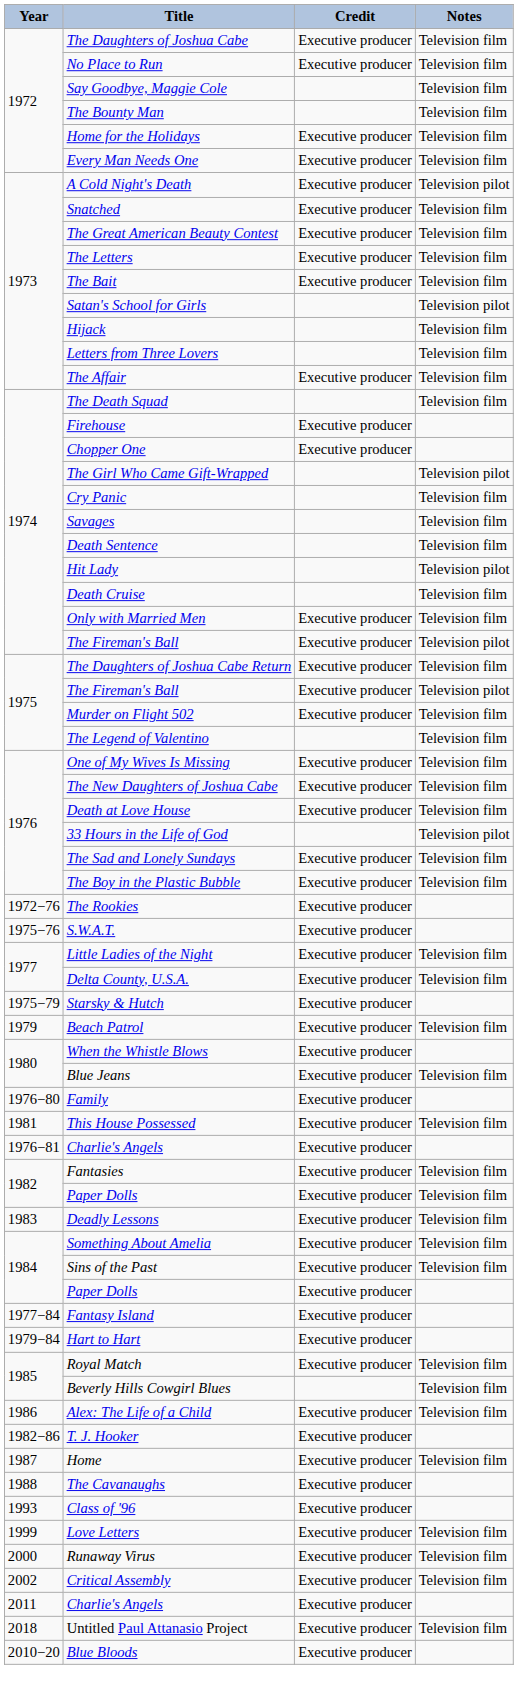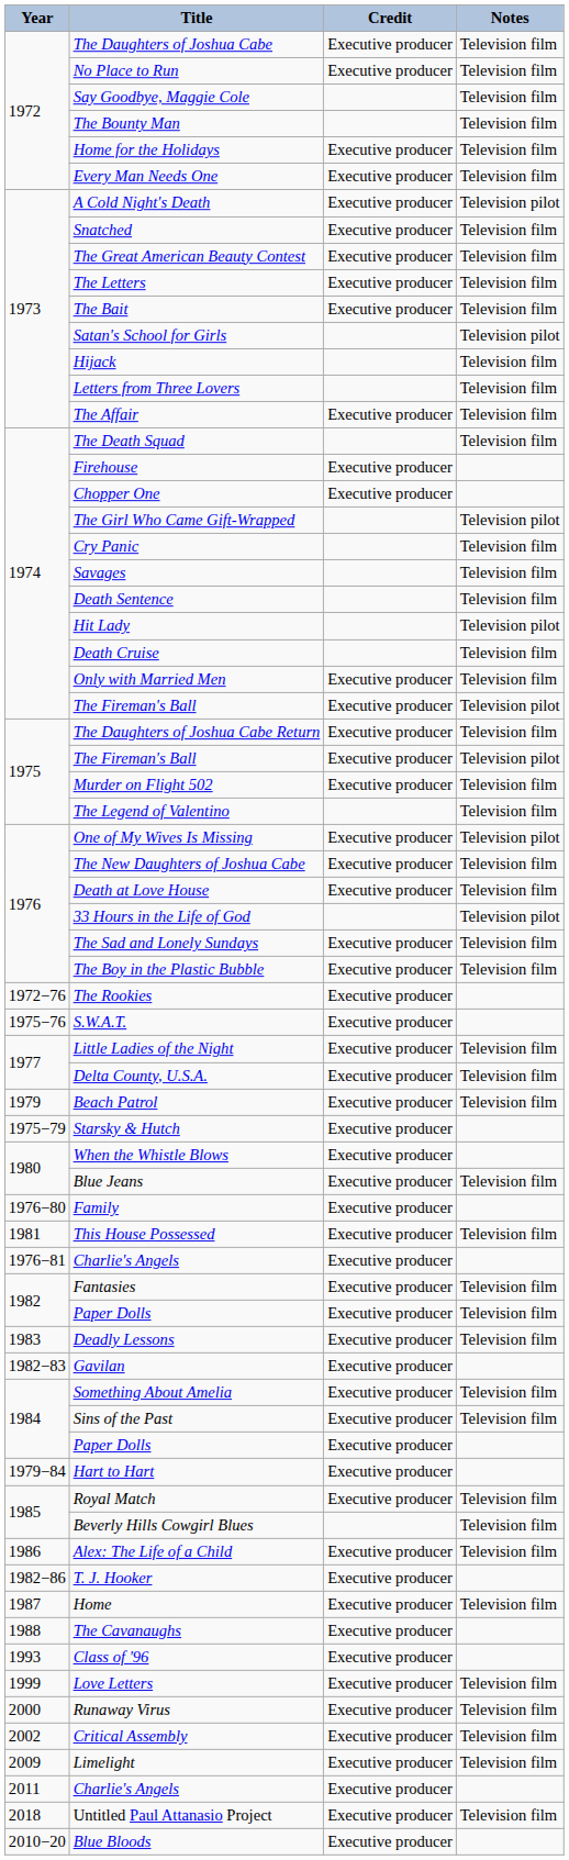 <table class="wikitable" style="font-size:95%;">
 <tr>
 <th style="background:#B0C4DE;">Year</th>
 <th style="background:#B0C4DE;">Title</th>
 <th style="background:#B0C4DE;">Credit</th>
 <th style="background:#B0C4DE;">Notes</th>
 </tr>
 <tr>
 <td rowspan=6>1972</td>
 <td><em><a href='#'>The Daughters of Joshua Cabe</a></em></td>
 <td>Executive producer</td>
 <td>Television film</td>
 </tr>
 <tr>
 <td><em><a href='#'>No Place to Run</a></em></td>
 <td>Executive producer</td>
 <td>Television film</td>
 </tr>
 <tr>
 <td><em><a href='#'>Say Goodbye, Maggie Cole</a></em></td>
 <td></td>
 <td>Television film</td>
 </tr>
 <tr>
 <td><em><a href='#'>The Bounty Man</a></em></td>
 <td></td>
 <td>Television film</td>
 </tr>
 <tr>
 <td><em><a href='#'>Home for the Holidays</a></em></td>
 <td>Executive producer</td>
 <td>Television film</td>
 </tr>
 <tr>
 <td><em><a href='#'>Every Man Needs One</a></em></td>
 <td>Executive producer</td>
 <td>Television film</td>
 </tr>
 <tr>
 <td rowspan=9>1973</td>
 <td><em><a href='#'>A Cold Night's Death</a></em></td>
 <td>Executive producer</td>
 <td>Television pilot</td>
 </tr>
 <tr>
 <td><em><a href='#'>Snatched</a></em></td>
 <td>Executive producer</td>
 <td>Television film</td>
 </tr>
 <tr>
 <td><em><a href='#'>The Great American Beauty Contest</a></em></td>
 <td>Executive producer</td>
 <td>Television film</td>
 </tr>
 <tr>
 <td><em><a href='#'>The Letters</a></em></td>
 <td>Executive producer</td>
 <td>Television film</td>
 </tr>
 <tr>
 <td><em><a href='#'>The Bait</a></em></td>
 <td>Executive producer</td>
 <td>Television film</td>
 </tr>
 <tr>
 <td><em><a href='#'>Satan's School for Girls</a></em></td>
 <td></td>
 <td>Television pilot</td>
 </tr>
 <tr>
 <td><em><a href='#'>Hijack</a></em></td>
 <td></td>
 <td>Television film</td>
 </tr>
 <tr>
 <td><em><a href='#'>Letters from Three Lovers</a></em></td>
 <td></td>
 <td>Television film</td>
 </tr>
 <tr>
 <td><em><a href='#'>The Affair</a></em></td>
 <td>Executive producer</td>
 <td>Television film</td>
 </tr>
 <tr>
 <td rowspan=11>1974</td>
 <td><em><a href='#'>The Death Squad</a></em></td>
 <td></td>
 <td>Television film</td>
 </tr>
 <tr>
 <td><em><a href='#'>Firehouse</a></em></td>
 <td>Executive producer</td>
 <td></td>
 </tr>
 <tr>
 <td><em><a href='#'>Chopper One</a></em></td>
 <td>Executive producer</td>
 <td></td>
 </tr>
 <tr>
 <td><em><a href='#'>The Girl Who Came Gift-Wrapped</a></em></td>
 <td></td>
 <td>Television pilot</td>
 </tr>
 <tr>
 <td><em><a href='#'>Cry Panic</a></em></td>
 <td></td>
 <td>Television film</td>
 </tr>
 <tr>
 <td><em><a href='#'>Savages</a></em></td>
 <td></td>
 <td>Television film</td>
 </tr>
 <tr>
 <td><em><a href='#'>Death Sentence</a></em></td>
 <td></td>
 <td>Television film</td>
 </tr>
 <tr>
 <td><em><a href='#'>Hit Lady</a></em></td>
 <td></td>
 <td>Television pilot</td>
 </tr>
 <tr>
 <td><em><a href='#'>Death Cruise</a></em></td>
 <td></td>
 <td>Television film</td>
 </tr>
 <tr>
 <td><em><a href='#'>Only with Married Men</a></em></td>
 <td>Executive producer</td>
 <td>Television film</td>
 </tr>
 <tr>
 <td><em><a href='#'>The Fireman's Ball</a></em></td>
 <td>Executive producer</td>
 <td>Television pilot</td>
 </tr>
 <tr>
 <td rowspan=4>1975</td>
 <td><em><a href='#'>The Daughters of Joshua Cabe Return</a></em></td>
 <td>Executive producer</td>
 <td>Television film</td>
 </tr>
 <tr>
 <td><em><a href='#'>The Fireman's Ball</a></em></td>
 <td>Executive producer</td>
 <td>Television pilot</td>
 </tr>
 <tr>
 <td><em><a href='#'>Murder on Flight 502</a></em></td>
 <td>Executive producer</td>
 <td>Television film</td>
 </tr>
 <tr>
 <td><em><a href='#'>The Legend of Valentino</a></em></td>
 <td></td>
 <td>Television film</td>
 </tr>
 <tr>
 <td rowspan=6>1976</td>
 <td><em><a href='#'>One of My Wives Is Missing</a></em></td>
 <td>Executive producer</td>
-<td>Television film</td>
+<td>Television pilot</td>
 </tr>
 <tr>
 <td><em><a href='#'>The New Daughters of Joshua Cabe</a></em></td>
 <td>Executive producer</td>
 <td>Television film</td>
 </tr>
 <tr>
 <td><em><a href='#'>Death at Love House</a></em></td>
 <td>Executive producer</td>
 <td>Television film</td>
 </tr>
 <tr>
 <td><em><a href='#'>33 Hours in the Life of God</a></em></td>
 <td></td>
 <td>Television pilot</td>
 </tr>
 <tr>
 <td><em><a href='#'>The Sad and Lonely Sundays</a></em></td>
 <td>Executive producer</td>
 <td>Television film</td>
 </tr>
 <tr>
 <td><em><a href='#'>The Boy in the Plastic Bubble</a></em></td>
 <td>Executive producer</td>
 <td>Television film</td>
 </tr>
 <tr>
 <td>1972−76</td>
 <td><em><a href='#'>The Rookies</a></em></td>
 <td>Executive producer</td>
 <td></td>
 </tr>
 <tr>
 <td>1975−76</td>
 <td><em><a href='#'>S.W.A.T.</a></em></td>
 <td>Executive producer</td>
 <td></td>
 </tr>
 <tr>
 <td rowspan=2>1977</td>
 <td><em><a href='#'>Little Ladies of the Night</a></em></td>
 <td>Executive producer</td>
 <td>Television film</td>
 </tr>
 <tr>
 <td><em><a href='#'>Delta County, U.S.A.</a></em></td>
 <td>Executive producer</td>
 <td>Television film</td>
 </tr>
 <tr>
+<td>1979</td>
+<td><em><a href='#'>Beach Patrol</a></em></td>
+<td>Executive producer</td>
+<td>Television film</td>
+</tr>
+<tr>
 <td>1975−79</td>
 <td><em><a href='#'>Starsky & Hutch</a></em></td>
 <td>Executive producer</td>
 <td></td>
-</tr>
-<tr>
-<td>1979</td>
-<td><em><a href='#'>Beach Patrol</a></em></td>
-<td>Executive producer</td>
-<td>Television film</td>
 </tr>
 <tr>
 <td rowspan=2>1980</td>
 <td><em><a href='#'>When the Whistle Blows</a></em></td>
 <td>Executive producer</td>
 <td></td>
 </tr>
 <tr>
 <td><em>Blue Jeans</em></td>
 <td>Executive producer</td>
 <td>Television film</td>
 </tr>
 <tr>
 <td>1976−80</td>
 <td><em><a href='#'>Family</a></em></td>
 <td>Executive producer</td>
 <td></td>
 </tr>
 <tr>
 <td>1981</td>
 <td><em><a href='#'>This House Possessed</a></em></td>
 <td>Executive producer</td>
 <td>Television film</td>
 </tr>
 <tr>
 <td>1976−81</td>
 <td><em><a href='#'>Charlie's Angels</a></em></td>
 <td>Executive producer</td>
 <td></td>
 </tr>
 <tr>
 <td rowspan=2>1982</td>
 <td><em>Fantasies</em></td>
 <td>Executive producer</td>
 <td>Television film</td>
 </tr>
 <tr>
 <td><em><a href='#'>Paper Dolls</a></em></td>
 <td>Executive producer</td>
 <td>Television film</td>
 </tr>
 <tr>
 <td>1983</td>
 <td><em><a href='#'>Deadly Lessons</a></em></td>
 <td>Executive producer</td>
 <td>Television film</td>
 </tr>
 <tr>
+<td>1982−83</td>
+<td><em><a href='#'>Gavilan</a></em></td>
+<td>Executive producer</td>
+<td></td>
+</tr>
+<tr>
 <td rowspan=3>1984</td>
 <td><em><a href='#'>Something About Amelia</a></em></td>
 <td>Executive producer</td>
 <td>Television film</td>
 </tr>
 <tr>
 <td><em>Sins of the Past</em></td>
 <td>Executive producer</td>
 <td>Television film</td>
 </tr>
 <tr>
 <td><em><a href='#'>Paper Dolls</a></em></td>
-<td>Executive producer</td>
-<td></td>
-</tr>
-<tr>
-<td>1977−84</td>
-<td><em><a href='#'>Fantasy Island</a></em></td>
 <td>Executive producer</td>
 <td></td>
 </tr>
 <tr>
 <td>1979−84</td>
 <td><em><a href='#'>Hart to Hart</a></em></td>
 <td>Executive producer</td>
 <td></td>
 </tr>
 <tr>
 <td rowspan=2>1985</td>
 <td><em>Royal Match</em></td>
 <td>Executive producer</td>
 <td>Television film</td>
 </tr>
 <tr>
 <td><em>Beverly Hills Cowgirl Blues</em></td>
 <td></td>
 <td>Television film</td>
 </tr>
 <tr>
 <td>1986</td>
 <td><em><a href='#'>Alex: The Life of a Child</a></em></td>
 <td>Executive producer</td>
 <td>Television film</td>
 </tr>
 <tr>
 <td>1982−86</td>
 <td><em><a href='#'>T. J. Hooker</a></em></td>
 <td>Executive producer</td>
 <td></td>
 </tr>
 <tr>
 <td>1987</td>
 <td><em>Home</em></td>
 <td>Executive producer</td>
 <td>Television film</td>
 </tr>
 <tr>
 <td>1988</td>
 <td><em><a href='#'>The Cavanaughs</a></em></td>
 <td>Executive producer</td>
 <td></td>
 </tr>
 <tr>
 <td>1993</td>
 <td><em><a href='#'>Class of '96</a></em></td>
 <td>Executive producer</td>
 <td></td>
 </tr>
 <tr>
 <td>1999</td>
 <td><em><a href='#'>Love Letters</a></em></td>
 <td>Executive producer</td>
 <td>Television film</td>
 </tr>
 <tr>
 <td>2000</td>
 <td><em>Runaway Virus</em></td>
 <td>Executive producer</td>
 <td>Television film</td>
 </tr>
 <tr>
 <td>2002</td>
 <td><em><a href='#'>Critical Assembly</a></em></td>
 <td>Executive producer</td>
 <td>Television film</td>
 </tr>
 <tr>
+<td>2009</td>
+<td><em>Limelight</em></td>
+<td>Executive producer</td>
+<td>Television film</td>
+</tr>
+<tr>
 <td>2011</td>
 <td><em><a href='#'>Charlie's Angels</a></em></td>
 <td>Executive producer</td>
 <td></td>
 </tr>
 <tr>
 <td>2018</td>
 <td>Untitled <a href='#'>Paul Attanasio</a> Project</td>
 <td>Executive producer</td>
 <td>Television film</td>
 </tr>
 <tr>
 <td>2010−20</td>
 <td><em><a href='#'>Blue Bloods</a></em></td>
 <td>Executive producer</td>
 <td></td>
 </tr>
 </table>
